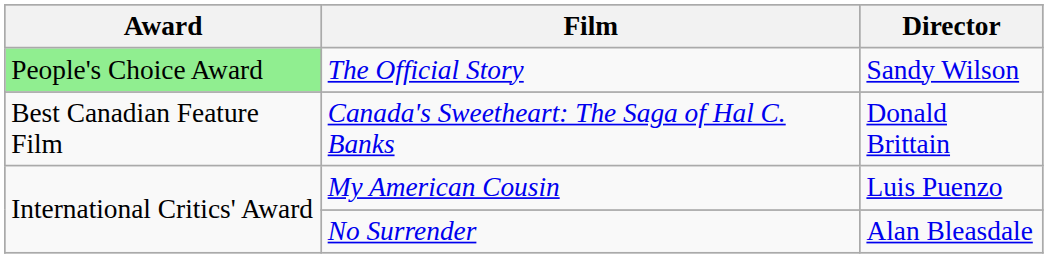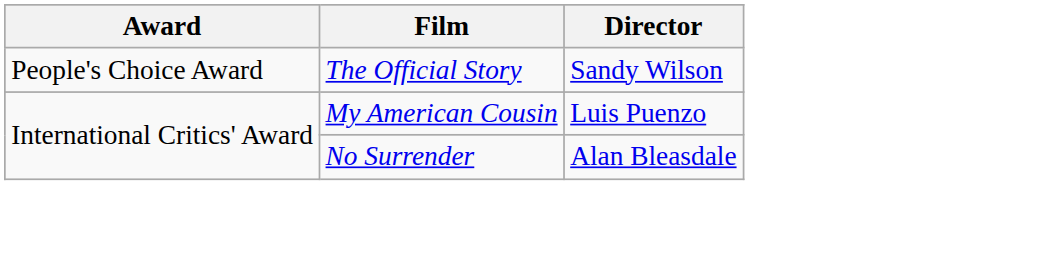 <table class="wikitable">
 <tr>
 <th>Award</th>
 <th>Film</th>
 <th>Director</th>
 </tr>
 <tr>
-<td style="background: lightgreen;">People's Choice Award</td>
+<td>People's Choice Award</td>
 <td><em><a href='#'>The Official Story</a></em></td>
 <td><a href='#'>Sandy Wilson</a></td>
-</tr>
-<tr>
-<td>Best Canadian Feature Film</td>
-<td><em><a href='#'>Canada's Sweetheart: The Saga of Hal C. Banks</a></em></td>
-<td><a href='#'>Donald Brittain</a></td>
 </tr>
 <tr>
 <td rowspan=2>International Critics' Award</td>
 <td><em><a href='#'>My American Cousin</a></em></td>
 <td><a href='#'>Luis Puenzo</a></td>
 </tr>
 <tr>
 <td><em><a href='#'>No Surrender</a></em></td>
 <td><a href='#'>Alan Bleasdale</a></td>
 </tr>
 </table>
